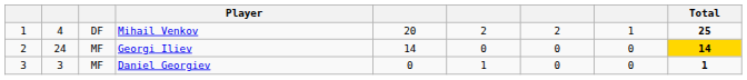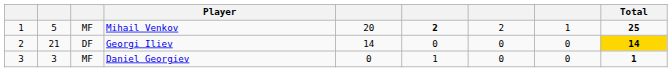 <table class="wikitable"  style="text-align:center; font-size:90%; width:95%;">
 <tr>
 <th style="width:5%;"></th>
 <th style="width:5%;"></th>
 <th style="width:5%;"></th>
 <th>Player</th>
 <th style="width:10%;"></th>
 <th style="width:10%;"></th>
 <th style="width:10%;"></th>
 <th style="width:10%;"></th>
 <th style="width:10%;">Total</th>
 </tr>
 <tr>
 <td>1</td>
-<td>4</td>
-<td>DF</td>
+<td>5</td>
+<td>MF</td>
 <td style="text-align:left;"> <a href='#'>Mihail Venkov</a></td>
 <td>20</td>
-<td>2</td>
+<td><strong>2</strong></td>
 <td>2</td>
 <td>1</td>
 <td><strong>25</strong></td>
 </tr>
 <tr>
 <td>2</td>
-<td>24</td>
-<td>MF</td>
+<td>21</td>
+<td>DF</td>
 <td style="text-align:left;"> <a href='#'>Georgi Iliev</a></td>
 <td>14</td>
 <td>0</td>
 <td>0</td>
 <td>0</td>
 <td style="background: gold;"><strong>14</strong></td>
 </tr>
 <tr>
 <td>3</td>
 <td>3</td>
 <td>MF</td>
 <td style="text-align:left;"> <a href='#'>Daniel Georgiev</a></td>
 <td>0</td>
 <td>1</td>
 <td>0</td>
 <td>0</td>
 <td><strong>1</strong></td>
 </tr>
 </table>
